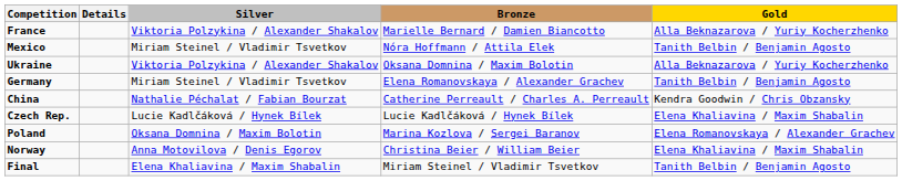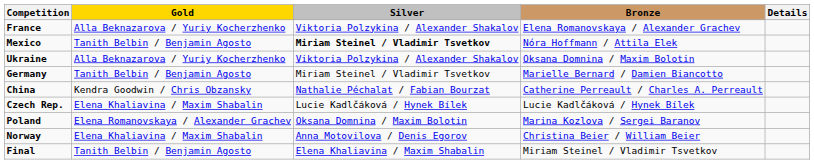 <table class="wikitable">
 <tr>
 <th>Competition</th>
-<th>Details</th>
+<td align=center bgcolor=gold><strong>Gold</strong></td>
 <td align=center bgcolor=silver><strong>Silver</strong></td>
 <td align=center bgcolor=cc9966><strong>Bronze</strong></td>
-<td align=center bgcolor=gold><strong>Gold</strong></td>
+<th>Details</th>
 </tr>
 <tr>
 <td><strong>France</strong></td>
+<td> <a href='#'>Alla Beknazarova</a> / <a href='#'>Yuriy Kocherzhenko</a></td>
+<td> <a href='#'>Viktoria Polzykina</a> / <a href='#'>Alexander Shakalov</a></td>
+<td> <a href='#'>Elena Romanovskaya</a> / <a href='#'>Alexander Grachev</a></td>
 <td></td>
-<td> <a href='#'>Viktoria Polzykina</a> / <a href='#'>Alexander Shakalov</a></td>
-<td> <a href='#'>Marielle Bernard</a> / <a href='#'>Damien Biancotto</a></td>
-<td> <a href='#'>Alla Beknazarova</a> / <a href='#'>Yuriy Kocherzhenko</a></td>
 </tr>
 <tr>
 <td><strong>Mexico</strong></td>
+<td> <a href='#'>Tanith Belbin</a> / <a href='#'>Benjamin Agosto</a></td>
+<td><strong> Miriam Steinel / Vladimir Tsvetkov</strong></td>
+<td> <a href='#'>Nóra Hoffmann</a> / <a href='#'>Attila Elek</a></td>
 <td></td>
-<td> Miriam Steinel / Vladimir Tsvetkov</td>
-<td> <a href='#'>Nóra Hoffmann</a> / <a href='#'>Attila Elek</a></td>
-<td> <a href='#'>Tanith Belbin</a> / <a href='#'>Benjamin Agosto</a></td>
 </tr>
 <tr>
 <td><strong>Ukraine</strong></td>
-<td></td>
+<td> <a href='#'>Alla Beknazarova</a> / <a href='#'>Yuriy Kocherzhenko</a></td>
 <td> <a href='#'>Viktoria Polzykina</a> / <a href='#'>Alexander Shakalov</a></td>
 <td> <a href='#'>Oksana Domnina</a> / <a href='#'>Maxim Bolotin</a></td>
-<td> <a href='#'>Alla Beknazarova</a> / <a href='#'>Yuriy Kocherzhenko</a></td>
+<td></td>
 </tr>
 <tr>
 <td><strong>Germany</strong></td>
+<td> <a href='#'>Tanith Belbin</a> / <a href='#'>Benjamin Agosto</a></td>
+<td> Miriam Steinel / Vladimir Tsvetkov</td>
+<td> <a href='#'>Marielle Bernard</a> / <a href='#'>Damien Biancotto</a></td>
 <td></td>
-<td> Miriam Steinel / Vladimir Tsvetkov</td>
-<td> <a href='#'>Elena Romanovskaya</a> / <a href='#'>Alexander Grachev</a></td>
-<td> <a href='#'>Tanith Belbin</a> / <a href='#'>Benjamin Agosto</a></td>
 </tr>
 <tr>
 <td><strong>China</strong></td>
-<td></td>
+<td> Kendra Goodwin / <a href='#'>Chris Obzansky</a></td>
 <td> <a href='#'>Nathalie Péchalat</a> / <a href='#'>Fabian Bourzat</a></td>
 <td> <a href='#'>Catherine Perreault</a> / <a href='#'>Charles A. Perreault</a></td>
-<td> Kendra Goodwin / <a href='#'>Chris Obzansky</a></td>
+<td></td>
 </tr>
 <tr>
 <td><strong>Czech Rep.</strong></td>
-<td></td>
+<td> <a href='#'>Elena Khaliavina</a> / <a href='#'>Maxim Shabalin</a></td>
 <td> Lucie Kadlčáková / <a href='#'>Hynek Bílek</a></td>
 <td> Lucie Kadlčáková / <a href='#'>Hynek Bílek</a></td>
-<td> <a href='#'>Elena Khaliavina</a> / <a href='#'>Maxim Shabalin</a></td>
+<td></td>
 </tr>
 <tr>
 <td><strong>Poland</strong></td>
-<td></td>
+<td> <a href='#'>Elena Romanovskaya</a> / <a href='#'>Alexander Grachev</a></td>
 <td> <a href='#'>Oksana Domnina</a> / <a href='#'>Maxim Bolotin</a></td>
 <td> <a href='#'>Marina Kozlova</a> / <a href='#'>Sergei Baranov</a></td>
-<td> <a href='#'>Elena Romanovskaya</a> / <a href='#'>Alexander Grachev</a></td>
+<td></td>
 </tr>
 <tr>
 <td><strong>Norway</strong></td>
-<td></td>
+<td> <a href='#'>Elena Khaliavina</a> / <a href='#'>Maxim Shabalin</a></td>
 <td> <a href='#'>Anna Motovilova</a> / <a href='#'>Denis Egorov</a></td>
 <td> <a href='#'>Christina Beier</a> / <a href='#'>William Beier</a></td>
-<td> <a href='#'>Elena Khaliavina</a> / <a href='#'>Maxim Shabalin</a></td>
+<td></td>
 </tr>
 <tr>
 <td><strong>Final</strong></td>
-<td></td>
+<td> <a href='#'>Tanith Belbin</a> / <a href='#'>Benjamin Agosto</a></td>
 <td> <a href='#'>Elena Khaliavina</a> / <a href='#'>Maxim Shabalin</a></td>
 <td> Miriam Steinel / Vladimir Tsvetkov</td>
-<td> <a href='#'>Tanith Belbin</a> / <a href='#'>Benjamin Agosto</a></td>
+<td></td>
 </tr>
 </table>
